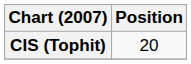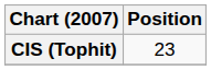 <table class="wikitable plainrowheaders " style="text-align:center;">
 <tr>
 <th scope="col">Chart (2007)</th>
 <th scope="col">Position</th>
 </tr>
 <tr>
 <th scope="row">CIS (Tophit)</th>
-<td>20</td>
+<td>23</td>
 </tr>
 <tr>
 </tr>
 </table>
